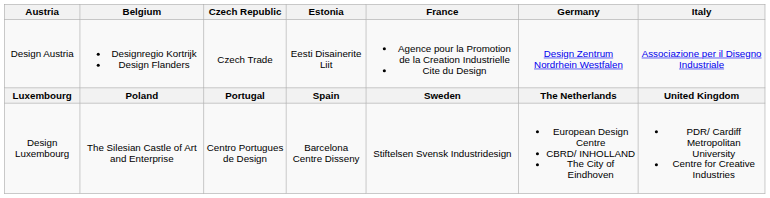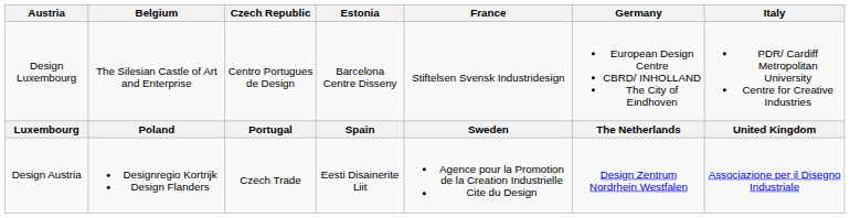 <table class="wikitable" style="text-align:center">
 <tr>
 <th>Austria</th>
 <th>Belgium</th>
 <th>Czech Republic</th>
 <th>Estonia</th>
 <th>France</th>
 <th>Germany</th>
 <th>Italy</th>
 </tr>
 <tr>
-<td>Design Austria</td>
-<td><br><ul><li>Designregio Kortrijk</li><li>Design Flanders</li></ul></td>
-<td><br>Czech Trade</td>
-<td><br>Eesti Disainerite Liit</td>
-<td><br><ul><li>Agence pour la Promotion de la Creation Industrielle</li><li>Cite du Design</li></ul></td>
-<td><br><a href='#'>Design Zentrum Nordrhein Westfalen</a></td>
-<td><br><a href='#'>Associazione per il Disegno Industriale</a></td>
+<td>Design Luxembourg</td>
+<td><br>The Silesian Castle of Art and Enterprise</td>
+<td><br>Centro Portugues de Design</td>
+<td><br>Barcelona Centre Disseny</td>
+<td><br>Stiftelsen Svensk Industridesign</td>
+<td><br><ul><li>European Design Centre</li><li>CBRD/ INHOLLAND</li><li>The City of Eindhoven</li></ul></td>
+<td><br><ul><li>PDR/ Cardiff Metropolitan University</li><li>Centre for Creative Industries</li></ul></td>
 </tr>
 <tr>
 <th>Luxembourg</th>
 <th>Poland</th>
 <th>Portugal</th>
 <th>Spain</th>
 <th>Sweden</th>
 <th>The Netherlands</th>
 <th>United Kingdom</th>
 </tr>
 <tr>
-<td>Design Luxembourg</td>
-<td><br>The Silesian Castle of Art and Enterprise</td>
-<td><br>Centro Portugues de Design</td>
-<td><br>Barcelona Centre Disseny</td>
-<td><br>Stiftelsen Svensk Industridesign</td>
-<td><br><ul><li>European Design Centre</li><li>CBRD/ INHOLLAND</li><li>The City of Eindhoven</li></ul></td>
-<td><br><ul><li>PDR/ Cardiff Metropolitan University</li><li>Centre for Creative Industries</li></ul></td>
+<td>Design Austria</td>
+<td><br><ul><li>Designregio Kortrijk</li><li>Design Flanders</li></ul></td>
+<td><br>Czech Trade</td>
+<td><br>Eesti Disainerite Liit</td>
+<td><br><ul><li>Agence pour la Promotion de la Creation Industrielle</li><li>Cite du Design</li></ul></td>
+<td><br><a href='#'>Design Zentrum Nordrhein Westfalen</a></td>
+<td><br><a href='#'>Associazione per il Disegno Industriale</a></td>
 </tr>
 </table>
